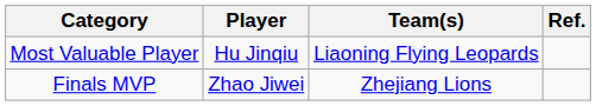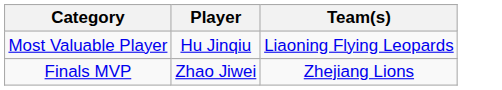 <table class="wikitable" style="text-align:center">
 <tr>
 <th>Category</th>
 <th>Player</th>
 <th>Team(s)</th>
-<th>Ref.</th>
 </tr>
 <tr>
 <td><a href='#'>Most Valuable Player</a></td>
 <td><a href='#'>Hu Jinqiu</a></td>
 <td><a href='#'>Liaoning Flying Leopards</a></td>
-<td></td>
 </tr>
 <tr>
 <td><a href='#'>Finals MVP</a></td>
 <td><a href='#'>Zhao Jiwei</a></td>
 <td><a href='#'>Zhejiang Lions</a></td>
-<td></td>
 </tr>
 </table>
